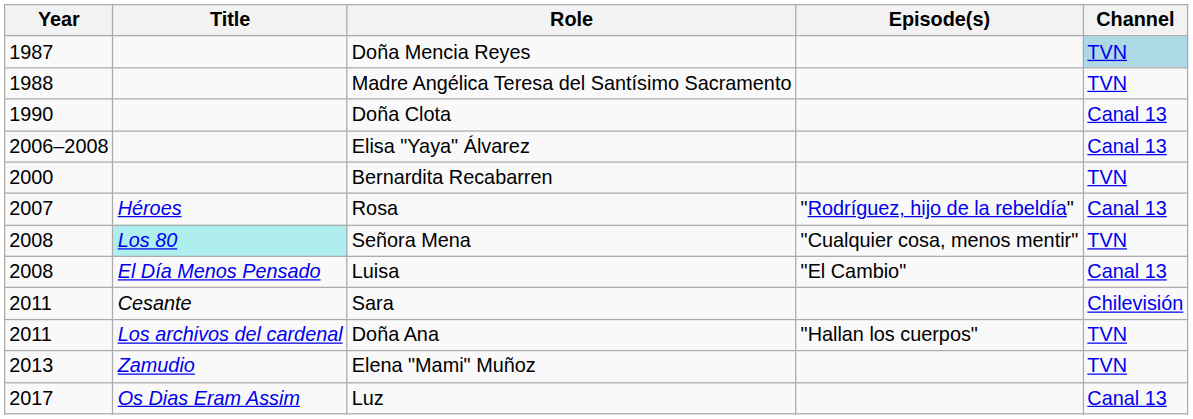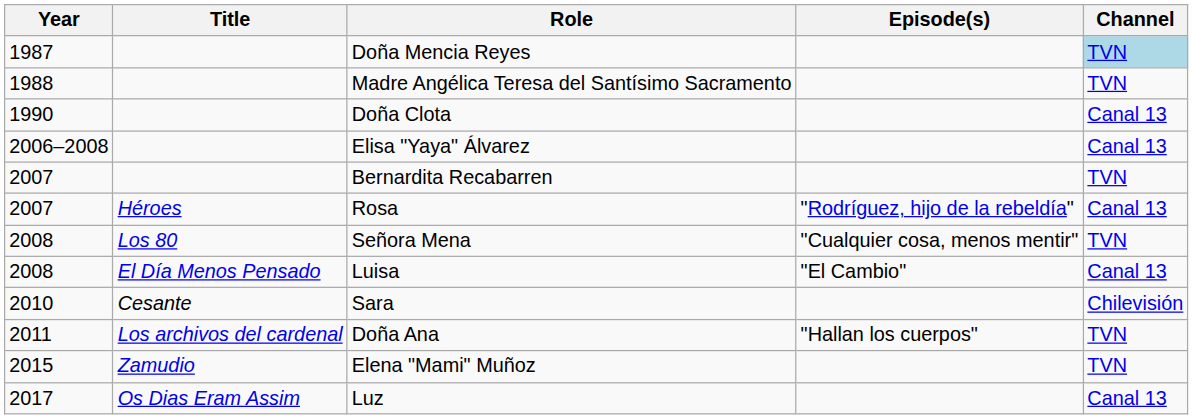 <table class="wikitable">
 <tr>
 <th>Year</th>
 <th>Title</th>
 <th>Role</th>
 <th>Episode(s)</th>
 <th>Channel</th>
 </tr>
 <tr>
 <td>1987</td>
 <td><em></em></td>
 <td>Doña Mencia Reyes</td>
 <td></td>
 <td style="background: lightblue;"><a href='#'>TVN</a></td>
 </tr>
 <tr>
 <td>1988</td>
 <td><em></em></td>
 <td>Madre Angélica Teresa del Santísimo Sacramento</td>
 <td></td>
 <td><a href='#'>TVN</a></td>
 </tr>
 <tr>
 <td>1990</td>
 <td><em></em></td>
 <td>Doña Clota</td>
 <td></td>
 <td><a href='#'>Canal 13</a></td>
 </tr>
 <tr>
 <td>2006–2008</td>
 <td><em></em></td>
 <td>Elisa "Yaya" Álvarez</td>
 <td></td>
 <td><a href='#'>Canal 13</a></td>
 </tr>
 <tr>
-<td>2000</td>
+<td>2007</td>
 <td><em></em></td>
 <td>Bernardita Recabarren</td>
 <td></td>
 <td><a href='#'>TVN</a></td>
 </tr>
 <tr>
 <td>2007</td>
 <td><em><a href='#'>Héroes</a></em></td>
 <td>Rosa</td>
 <td>"<a href='#'>Rodríguez, hijo de la rebeldía</a>"</td>
 <td><a href='#'>Canal 13</a></td>
 </tr>
 <tr>
 <td>2008</td>
-<td style="background: paleturquoise;"><em><a href='#'>Los 80</a></em></td>
+<td><em><a href='#'>Los 80</a></em></td>
 <td>Señora Mena</td>
 <td>"Cualquier cosa, menos mentir"</td>
 <td><a href='#'>TVN</a></td>
 </tr>
 <tr>
 <td>2008</td>
 <td><em><a href='#'>El Día Menos Pensado</a></em></td>
 <td>Luisa</td>
 <td>"El Cambio"</td>
 <td><a href='#'>Canal 13</a></td>
 </tr>
 <tr>
-<td>2011</td>
+<td>2010</td>
 <td><em>Cesante</em></td>
 <td>Sara</td>
 <td></td>
 <td><a href='#'>Chilevisión</a></td>
 </tr>
 <tr>
 <td>2011</td>
 <td><em><a href='#'>Los archivos del cardenal</a></em></td>
 <td>Doña Ana</td>
 <td>"Hallan los cuerpos"</td>
 <td><a href='#'>TVN</a></td>
 </tr>
 <tr>
-<td>2013</td>
+<td>2015</td>
 <td><em><a href='#'>Zamudio</a></em></td>
 <td>Elena "Mami" Muñoz</td>
 <td></td>
 <td><a href='#'>TVN</a></td>
 </tr>
 <tr>
 <td>2017</td>
 <td><em><a href='#'>Os Dias Eram Assim</a></em></td>
 <td>Luz</td>
 <td></td>
 <td><a href='#'>Canal 13</a></td>
 </tr>
 </table>
